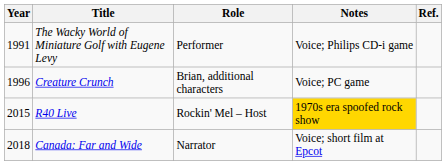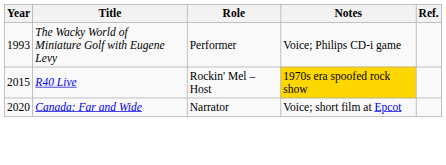 <table class = "wikitable sortable">
 <tr>
 <th scope="col">Year</th>
 <th scope="col">Title</th>
 <th scope="col">Role</th>
 <th scope="col" class="unsortable">Notes</th>
 <th scope="col" class="unsortable">Ref.</th>
 </tr>
 <tr>
-<td>1991</td>
+<td>1993</td>
 <td data-sort-value="Wacky World of Miniature Golf with Eugene Levy, The"><em>The Wacky World of <br> Miniature Golf with Eugene Levy</em></td>
 <td>Performer</td>
 <td>Voice; Philips CD-i game</td>
-<td></td>
-</tr>
-<tr>
-<td>1996</td>
-<td><em><a href='#'>Creature Crunch</a></em></td>
-<td>Brian, additional characters</td>
-<td>Voice; PC game</td>
 <td></td>
 </tr>
 <tr>
 <td>2015</td>
 <td><em><a href='#'>R40 Live</a></em></td>
 <td>Rockin' Mel – Host</td>
 <td style="background: gold;">1970s era spoofed rock show</td>
 <td></td>
 </tr>
 <tr>
-<td>2018</td>
+<td>2020</td>
 <td><em><a href='#'>Canada: Far and Wide</a></em></td>
 <td>Narrator</td>
 <td>Voice; short film at <a href='#'>Epcot</a></td>
 <td></td>
 </tr>
 </table>
